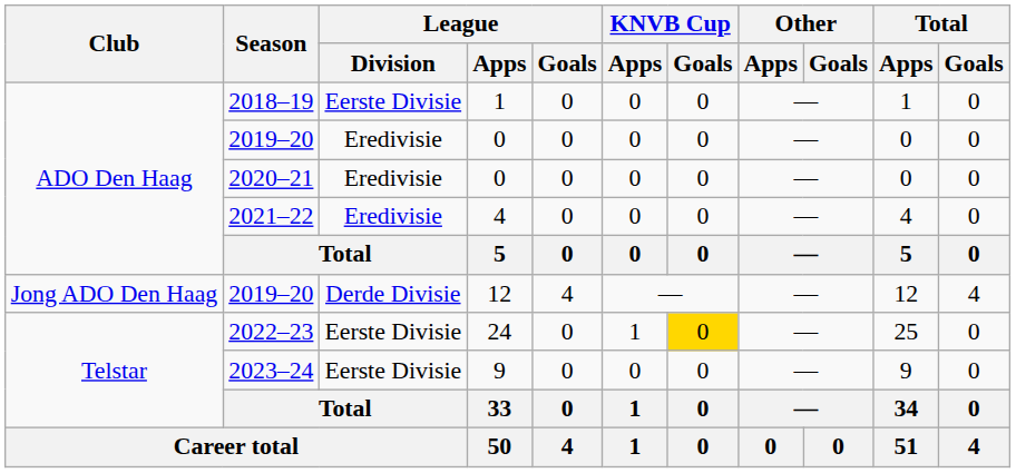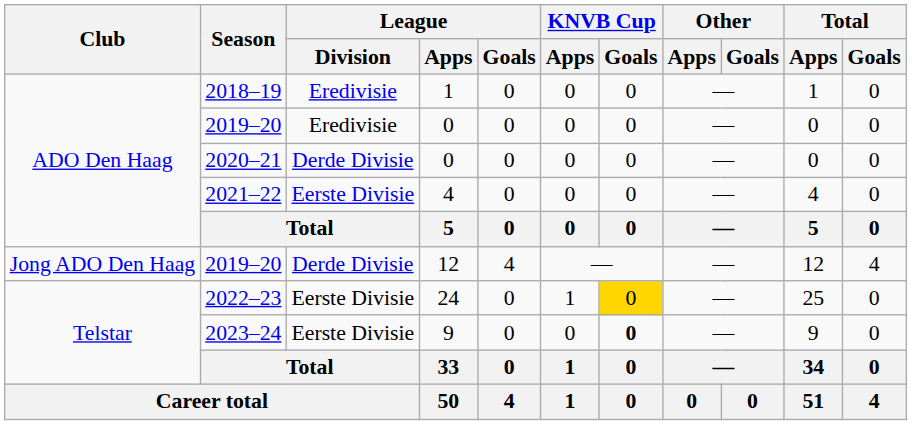 <table class="wikitable" style="text-align:center">
 <tr>
 <th rowspan="2">Club</th>
 <th rowspan="2">Season</th>
 <th colspan="3">League</th>
 <th colspan="2"><a href='#'>KNVB Cup</a></th>
 <th colspan="2">Other</th>
 <th colspan="2">Total</th>
 </tr>
 <tr>
 <th>Division</th>
 <th>Apps</th>
 <th>Goals</th>
 <th>Apps</th>
 <th>Goals</th>
 <th>Apps</th>
 <th>Goals</th>
 <th>Apps</th>
 <th>Goals</th>
 </tr>
 <tr>
 <td rowspan="5"><a href='#'>ADO Den Haag</a></td>
 <td><a href='#'>2018–19</a></td>
-<td><a href='#'>Eerste Divisie</a></td>
+<td><a href='#'>Eredivisie</a></td>
 <td>1</td>
 <td>0</td>
 <td>0</td>
 <td>0</td>
 <td colspan="2">—</td>
 <td>1</td>
 <td>0</td>
 </tr>
 <tr>
 <td><a href='#'>2019–20</a></td>
 <td>Eredivisie</td>
 <td>0</td>
 <td>0</td>
 <td>0</td>
 <td>0</td>
 <td colspan="2">—</td>
 <td>0</td>
 <td>0</td>
 </tr>
 <tr>
 <td><a href='#'>2020–21</a></td>
-<td>Eredivisie</td>
+<td><a href='#'>Derde Divisie</a></td>
 <td>0</td>
 <td>0</td>
 <td>0</td>
 <td>0</td>
 <td colspan="2">—</td>
 <td>0</td>
 <td>0</td>
 </tr>
 <tr>
 <td><a href='#'>2021–22</a></td>
-<td><a href='#'>Eredivisie</a></td>
+<td><a href='#'>Eerste Divisie</a></td>
 <td>4</td>
 <td>0</td>
 <td>0</td>
 <td>0</td>
 <td colspan="2">—</td>
 <td>4</td>
 <td>0</td>
 </tr>
 <tr>
 <th colspan="2">Total</th>
 <th>5</th>
 <th>0</th>
 <th>0</th>
 <th>0</th>
 <th colspan="2">—</th>
 <th>5</th>
 <th>0</th>
 </tr>
 <tr>
 <td><a href='#'>Jong ADO Den Haag</a></td>
 <td><a href='#'>2019–20</a></td>
 <td><a href='#'>Derde Divisie</a></td>
 <td>12</td>
 <td>4</td>
 <td colspan="2">—</td>
 <td colspan="2">—</td>
 <td>12</td>
 <td>4</td>
 </tr>
 <tr>
 <td rowspan="3"><a href='#'>Telstar</a></td>
 <td><a href='#'>2022–23</a></td>
 <td>Eerste Divisie</td>
 <td>24</td>
 <td>0</td>
 <td>1</td>
 <td style="background: gold;">0</td>
 <td colspan="2">—</td>
 <td>25</td>
 <td>0</td>
 </tr>
 <tr>
 <td><a href='#'>2023–24</a></td>
 <td>Eerste Divisie</td>
 <td>9</td>
 <td>0</td>
 <td>0</td>
-<td>0</td>
+<td><strong>0</strong></td>
 <td colspan="2">—</td>
 <td>9</td>
 <td>0</td>
 </tr>
 <tr>
 <th colspan="2">Total</th>
 <th>33</th>
 <th>0</th>
 <th>1</th>
 <th>0</th>
 <th colspan="2">—</th>
 <th>34</th>
 <th>0</th>
 </tr>
 <tr>
 <th colspan="3">Career total</th>
 <th>50</th>
 <th>4</th>
 <th>1</th>
 <th>0</th>
 <th>0</th>
 <th>0</th>
 <th>51</th>
 <th>4</th>
 </tr>
 </table>
